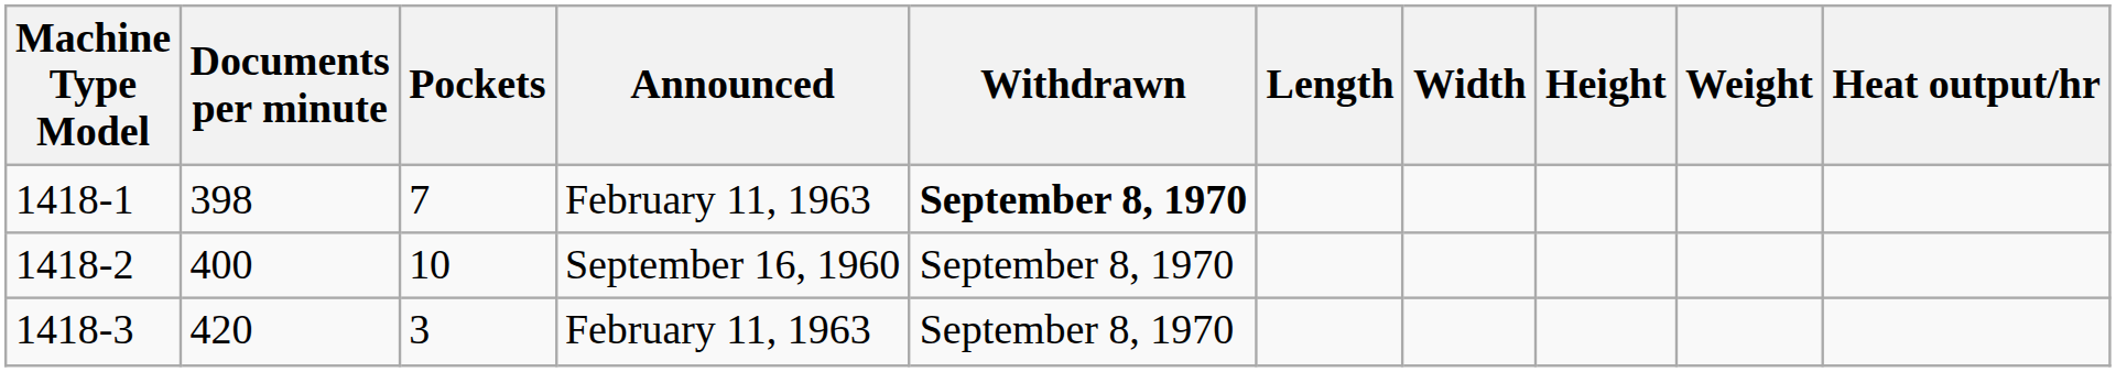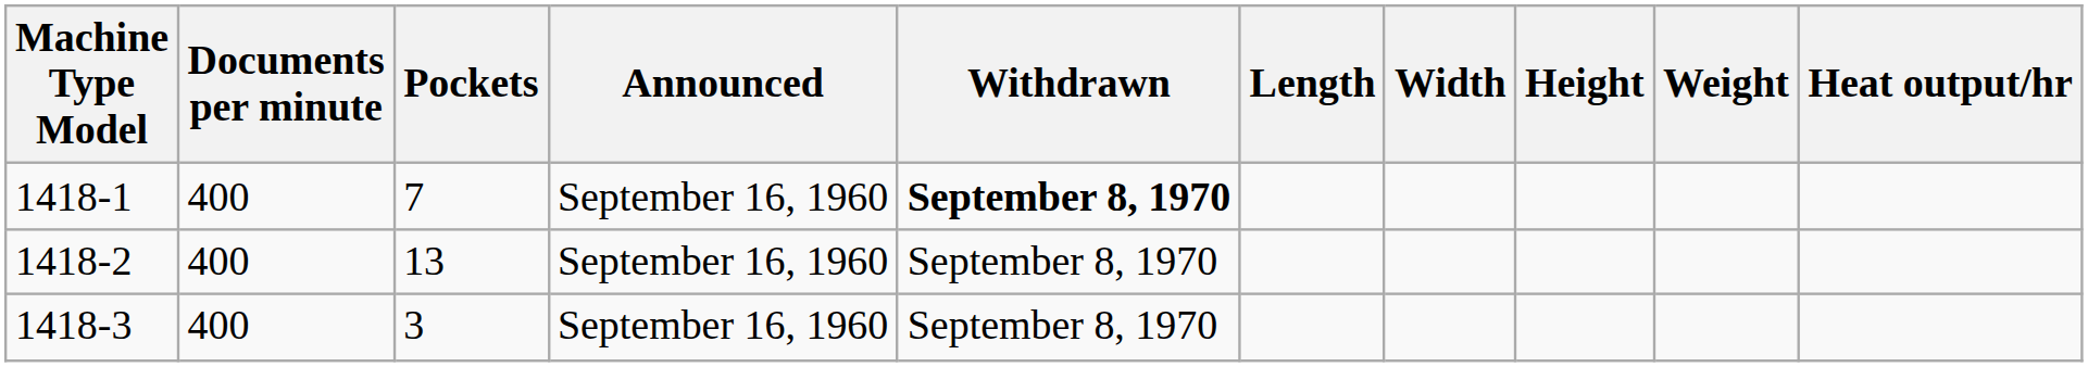 <table class="wikitable">
 <tr>
 <th>Machine<br>Type<br>Model</th>
 <th>Documents<br>per minute</th>
 <th>Pockets</th>
 <th>Announced</th>
 <th>Withdrawn</th>
 <th>Length</th>
 <th>Width</th>
 <th>Height</th>
 <th>Weight</th>
 <th>Heat output/hr</th>
 </tr>
 <tr>
 <td>1418-1</td>
-<td>398</td>
+<td>400</td>
 <td>7</td>
-<td>February 11, 1963</td>
+<td>September 16, 1960</td>
 <td><strong>September 8, 1970</strong></td>
 <td></td>
 <td></td>
 <td></td>
 <td></td>
 <td></td>
 </tr>
 <tr>
 <td>1418-2</td>
 <td>400</td>
-<td>10</td>
+<td>13</td>
 <td>September 16, 1960</td>
 <td>September 8, 1970</td>
 <td></td>
 <td></td>
 <td></td>
 <td></td>
 <td></td>
 </tr>
 <tr>
 <td>1418-3</td>
-<td>420</td>
+<td>400</td>
 <td>3</td>
-<td>February 11, 1963</td>
+<td>September 16, 1960</td>
 <td>September 8, 1970</td>
 <td></td>
 <td></td>
 <td></td>
 <td></td>
 <td></td>
 </tr>
 </table>
